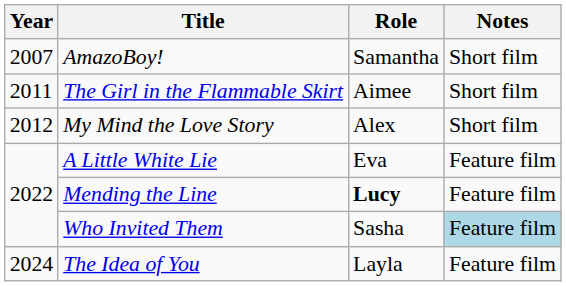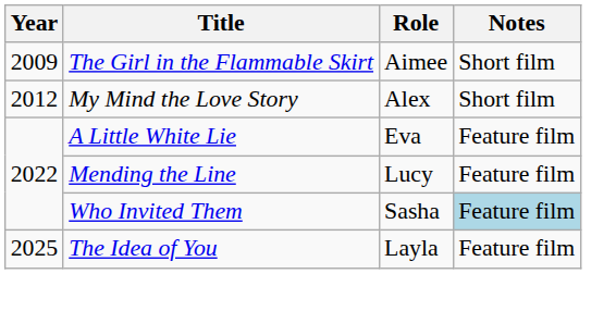 <table class="wikitable sortable">
 <tr>
 <th scope="col">Year</th>
 <th scope="col">Title</th>
 <th scope="col">Role</th>
 <th scope="col" class="unsortable">Notes</th>
 </tr>
 <tr>
-<td>2007</td>
-<td><em>AmazoBoy!</em></td>
-<td>Samantha</td>
-<td>Short film</td>
-</tr>
-<tr>
-<td>2011</td>
+<td>2009</td>
 <td><em><a href='#'>The Girl in the Flammable Skirt</a></em></td>
 <td>Aimee</td>
 <td>Short film</td>
 </tr>
 <tr>
 <td>2012</td>
 <td><em>My Mind the Love Story</em></td>
 <td>Alex</td>
 <td>Short film</td>
 </tr>
 <tr>
 <td rowspan="3">2022</td>
 <td><em><a href='#'>A Little White Lie</a></em></td>
 <td>Eva</td>
 <td>Feature film</td>
 </tr>
 <tr>
 <td><em><a href='#'>Mending the Line</a></em></td>
-<td><strong>Lucy</strong></td>
+<td>Lucy</td>
 <td>Feature film</td>
 </tr>
 <tr>
 <td><em><a href='#'>Who Invited Them</a></em></td>
 <td>Sasha</td>
 <td style="background: lightblue;">Feature film</td>
 </tr>
 <tr>
-<td>2024</td>
+<td>2025</td>
 <td><em><a href='#'>The Idea of You</a></em></td>
 <td>Layla</td>
 <td>Feature film</td>
 </tr>
 </table>
